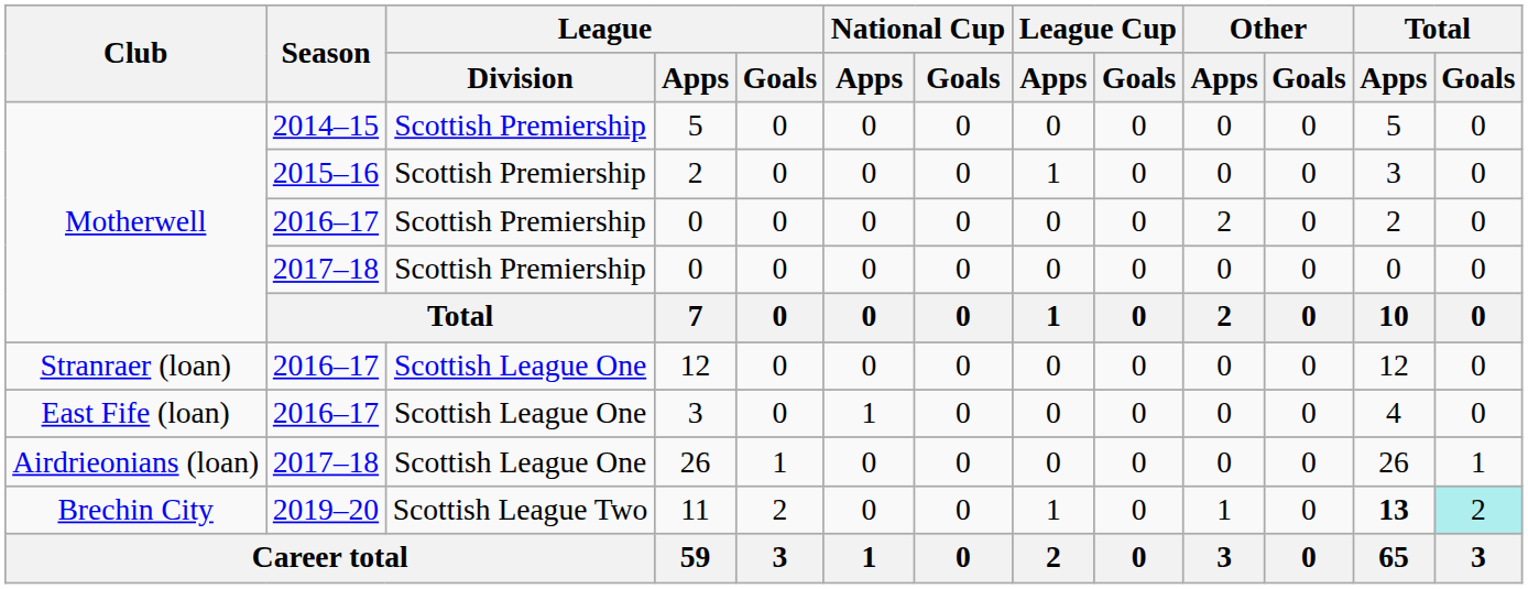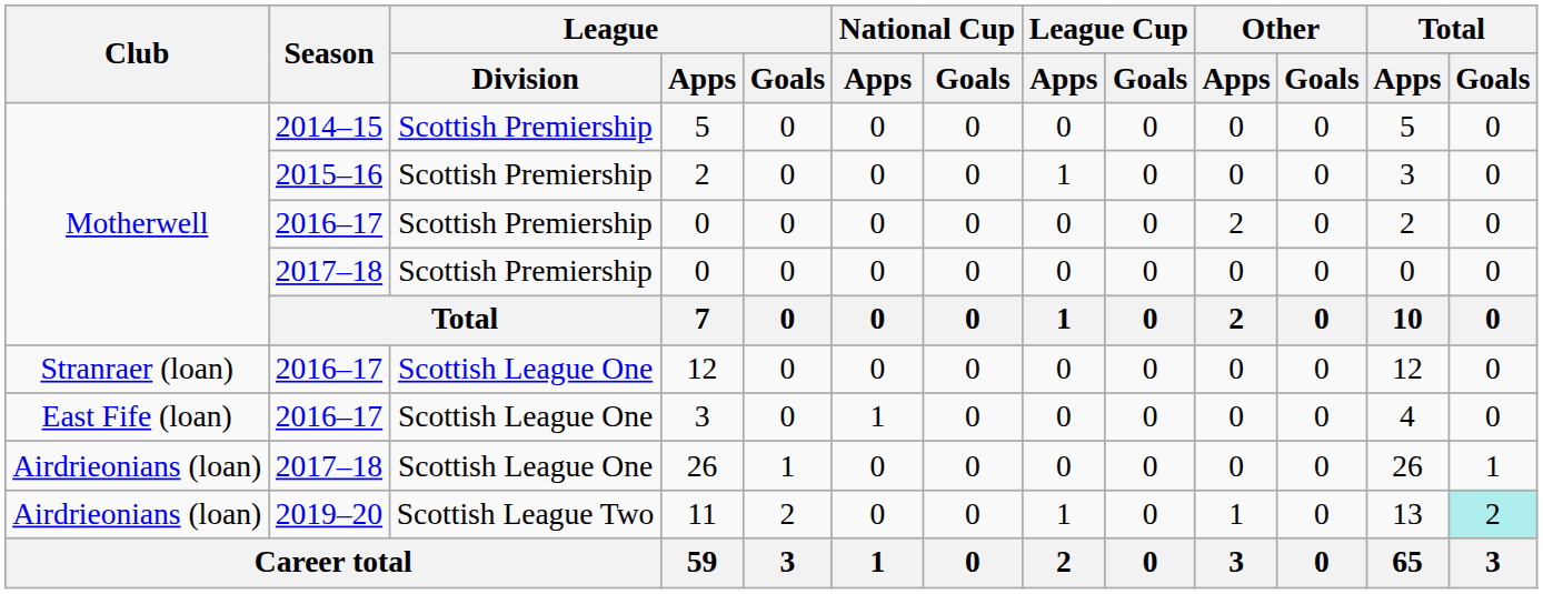 <table class="wikitable" style="text-align: center">
 <tr>
 <th rowspan="2">Club</th>
 <th rowspan="2">Season</th>
 <th colspan="3">League</th>
 <th colspan="2">National Cup</th>
 <th colspan="2">League Cup</th>
 <th colspan="2">Other</th>
 <th colspan="2">Total</th>
 </tr>
 <tr>
 <th>Division</th>
 <th>Apps</th>
 <th>Goals</th>
 <th>Apps</th>
 <th>Goals</th>
 <th>Apps</th>
 <th>Goals</th>
 <th>Apps</th>
 <th>Goals</th>
 <th>Apps</th>
 <th>Goals</th>
 </tr>
 <tr>
 <td rowspan="5"><a href='#'>Motherwell</a></td>
 <td><a href='#'>2014–15</a></td>
 <td><a href='#'>Scottish Premiership</a></td>
 <td>5</td>
 <td>0</td>
 <td>0</td>
 <td>0</td>
 <td>0</td>
 <td>0</td>
 <td>0</td>
 <td>0</td>
 <td>5</td>
 <td>0</td>
 </tr>
 <tr>
 <td><a href='#'>2015–16</a></td>
 <td>Scottish Premiership</td>
 <td>2</td>
 <td>0</td>
 <td>0</td>
 <td>0</td>
 <td>1</td>
 <td>0</td>
 <td>0</td>
 <td>0</td>
 <td>3</td>
 <td>0</td>
 </tr>
 <tr>
 <td><a href='#'>2016–17</a></td>
 <td>Scottish Premiership</td>
 <td>0</td>
 <td>0</td>
 <td>0</td>
 <td>0</td>
 <td>0</td>
 <td>0</td>
 <td>2</td>
 <td>0</td>
 <td>2</td>
 <td>0</td>
 </tr>
 <tr>
 <td><a href='#'>2017–18</a></td>
 <td>Scottish Premiership</td>
 <td>0</td>
 <td>0</td>
 <td>0</td>
 <td>0</td>
 <td>0</td>
 <td>0</td>
 <td>0</td>
 <td>0</td>
 <td>0</td>
 <td>0</td>
 </tr>
 <tr>
 <th colspan="2">Total</th>
 <th>7</th>
 <th>0</th>
 <th>0</th>
 <th>0</th>
 <th>1</th>
 <th>0</th>
 <th>2</th>
 <th>0</th>
 <th>10</th>
 <th>0</th>
 </tr>
 <tr>
 <td><a href='#'>Stranraer</a> (loan)</td>
 <td><a href='#'>2016–17</a></td>
 <td><a href='#'>Scottish League One</a></td>
 <td>12</td>
 <td>0</td>
 <td>0</td>
 <td>0</td>
 <td>0</td>
 <td>0</td>
 <td>0</td>
 <td>0</td>
 <td>12</td>
 <td>0</td>
 </tr>
 <tr>
 <td><a href='#'>East Fife</a> (loan)</td>
 <td><a href='#'>2016–17</a></td>
 <td>Scottish League One</td>
 <td>3</td>
 <td>0</td>
 <td>1</td>
 <td>0</td>
 <td>0</td>
 <td>0</td>
 <td>0</td>
 <td>0</td>
 <td>4</td>
 <td>0</td>
 </tr>
 <tr>
 <td><a href='#'>Airdrieonians</a> (loan)</td>
 <td><a href='#'>2017–18</a></td>
 <td>Scottish League One</td>
 <td>26</td>
 <td>1</td>
 <td>0</td>
 <td>0</td>
 <td>0</td>
 <td>0</td>
 <td>0</td>
 <td>0</td>
 <td>26</td>
 <td>1</td>
 </tr>
 <tr>
-<td><a href='#'>Brechin City</a></td>
+<td><a href='#'>Airdrieonians</a> (loan)</td>
 <td><a href='#'>2019–20</a></td>
 <td>Scottish League Two</td>
 <td>11</td>
 <td>2</td>
 <td>0</td>
 <td>0</td>
 <td>1</td>
 <td>0</td>
 <td>1</td>
 <td>0</td>
-<td><strong>13</strong></td>
+<td>13</td>
 <td style="background: paleturquoise;">2</td>
 </tr>
 <tr>
 <th colspan="3">Career total</th>
 <th>59</th>
 <th>3</th>
 <th>1</th>
 <th>0</th>
 <th>2</th>
 <th>0</th>
 <th>3</th>
 <th>0</th>
 <th>65</th>
 <th>3</th>
 </tr>
 </table>
